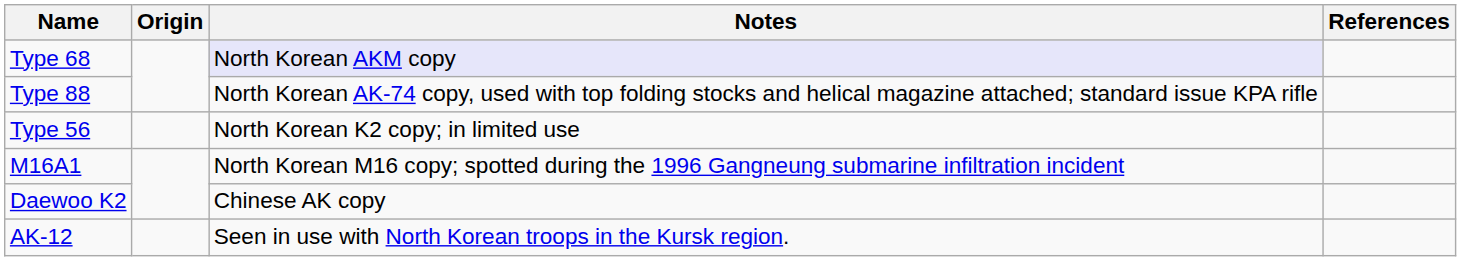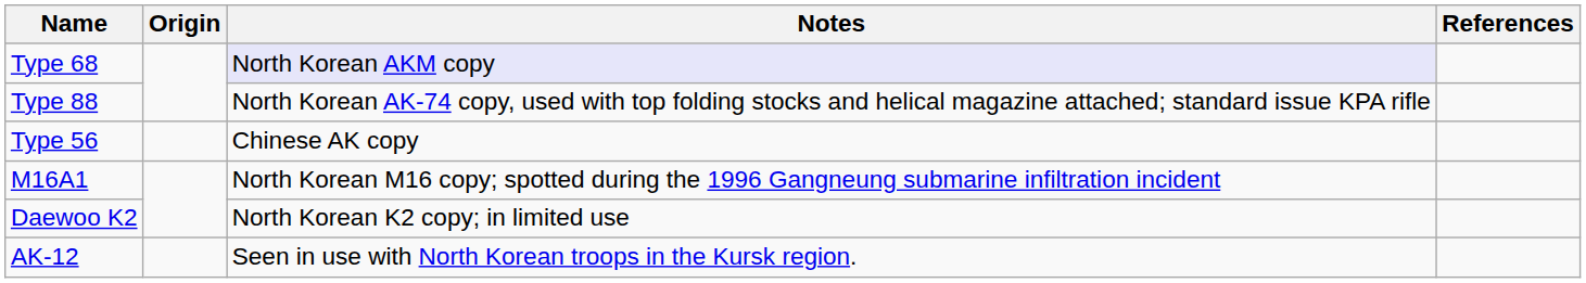 <table class="wikitable">
 <tr>
 <th>Name</th>
 <th>Origin</th>
 <th>Notes</th>
 <th>References</th>
 </tr>
 <tr>
 <td><a href='#'>Type 68</a></td>
 <td rowspan="2"></td>
 <td style="background: lavender;">North Korean <a href='#'>AKM</a> copy</td>
 <td></td>
 </tr>
 <tr>
 <td><a href='#'>Type 88</a></td>
 <td>North Korean <a href='#'>AK-74</a> copy, used with top folding stocks and helical magazine attached; standard issue KPA rifle</td>
 <td></td>
 </tr>
 <tr>
 <td><a href='#'>Type 56</a></td>
 <td></td>
-<td>North Korean K2 copy; in limited use</td>
+<td>Chinese AK copy</td>
 <td></td>
 </tr>
 <tr>
 <td><a href='#'>M16A1</a></td>
 <td rowspan="2"></td>
 <td>North Korean M16 copy; spotted during the <a href='#'>1996 Gangneung submarine infiltration incident</a></td>
 <td></td>
 </tr>
 <tr>
 <td><a href='#'>Daewoo K2</a></td>
-<td>Chinese AK copy</td>
+<td>North Korean K2 copy; in limited use</td>
 <td></td>
 </tr>
 <tr>
 <td><a href='#'>AK-12</a></td>
 <td></td>
 <td>Seen in use with <a href='#'>North Korean troops in the Kursk region</a>.</td>
 <td></td>
 </tr>
 </table>
